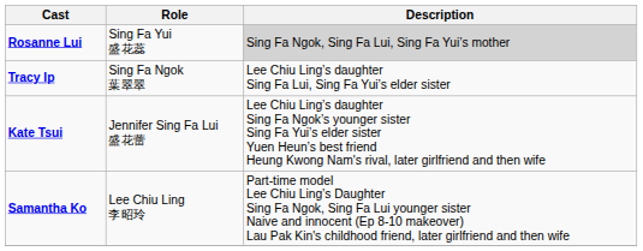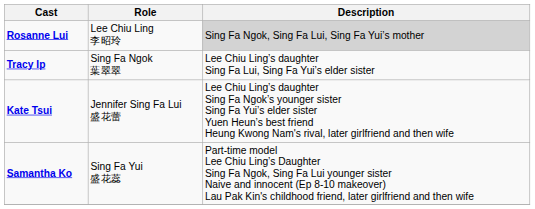 <table class="wikitable" width="65%">
 <tr>
 <th>Cast</th>
 <th>Role</th>
 <th>Description</th>
 </tr>
 <tr>
 <td><strong><a href='#'>Rosanne Lui</a></strong></td>
-<td>Sing Fa Yui<br>盛花蕊</td>
+<td>Lee Chiu Ling<br>李昭玲</td>
 <td style="background: lightgrey;">Sing Fa Ngok, Sing Fa Lui, Sing Fa Yui’s mother<br></td>
 </tr>
 <tr>
 <td><strong><a href='#'>Tracy Ip</a></strong></td>
 <td>Sing Fa Ngok<br>葉翠翠</td>
 <td>Lee Chiu Ling’s daughter<br>Sing Fa Lui, Sing Fa Yui’s elder sister</td>
 </tr>
 <tr>
 <td><strong><a href='#'>Kate Tsui</a></strong></td>
 <td>Jennifer Sing Fa Lui<br>盛花蕾</td>
 <td>Lee Chiu Ling’s daughter<br>Sing Fa Ngok’s younger sister<br>Sing Fa Yui’s elder sister<br>Yuen Heun’s best friend<br>Heung Kwong Nam's rival, later girlfriend and then wife</td>
 </tr>
 <tr>
 <td><strong><a href='#'>Samantha Ko</a></strong></td>
-<td>Lee Chiu Ling<br>李昭玲</td>
+<td>Sing Fa Yui<br>盛花蕊</td>
 <td>Part-time model<br>Lee Chiu Ling’s Daughter<br>Sing Fa Ngok, Sing Fa Lui younger sister<br>Naive and innocent (Ep 8-10 makeover)<br>Lau Pak Kin's childhood friend, later girlfriend and then wife</td>
 </tr>
 <tr>
 </tr>
 </table>
